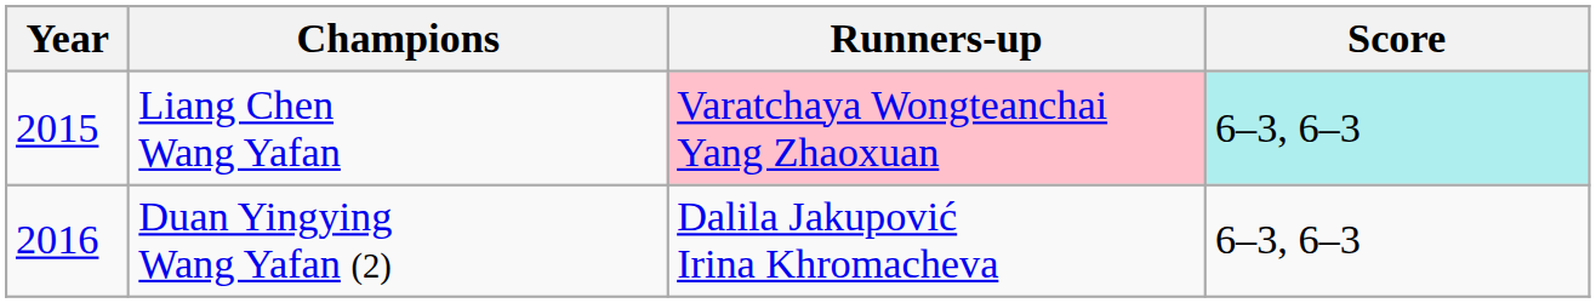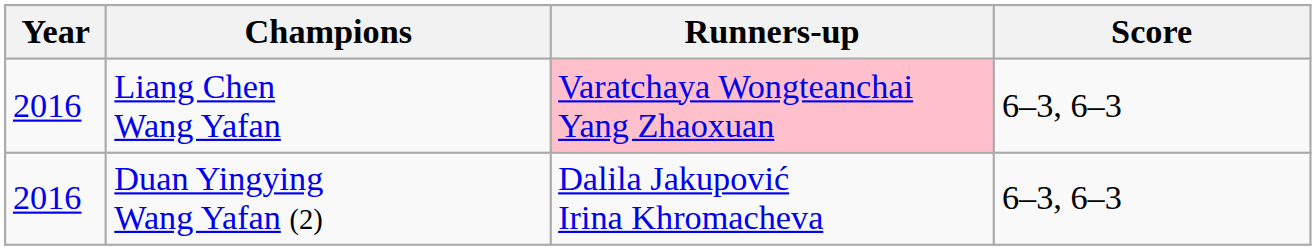 <table class="wikitable">
 <tr>
 <th style="width:40px">Year</th>
 <th style="width:200px">Champions</th>
 <th style="width:200px">Runners-up</th>
 <th style="width:140px" class="unsortable">Score</th>
 </tr>
 <tr>
-<td><a href='#'>2015</a></td>
+<td><a href='#'>2016</a></td>
 <td> <a href='#'>Liang Chen</a><br> <a href='#'>Wang Yafan</a></td>
 <td style="background: pink;"> <a href='#'>Varatchaya Wongteanchai</a><br> <a href='#'>Yang Zhaoxuan</a></td>
-<td style="background: paleturquoise;">6–3, 6–3</td>
+<td>6–3, 6–3</td>
 </tr>
 <tr>
 <td><a href='#'>2016</a></td>
 <td> <a href='#'>Duan Yingying</a><br> <a href='#'>Wang Yafan</a> <small>(2)</small></td>
 <td> <a href='#'>Dalila Jakupović</a><br> <a href='#'>Irina Khromacheva</a></td>
 <td>6–3, 6–3</td>
 </tr>
 </table>
